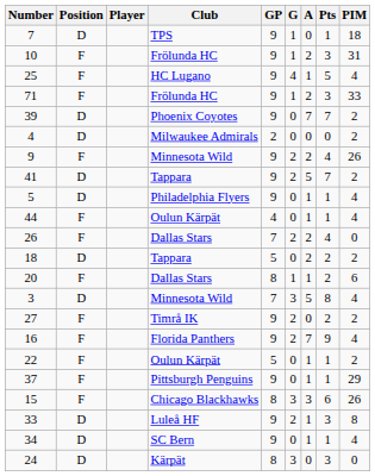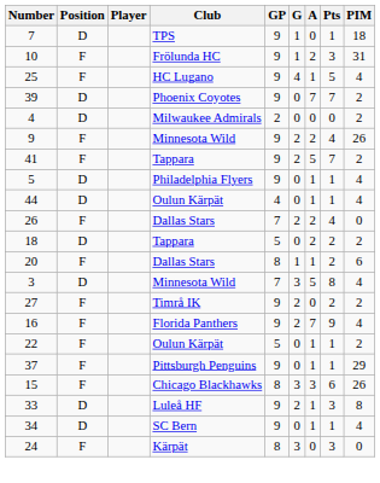 <table class="wikitable sortable" style="text-align:center; padding:4px; border-spacing=0;">
 <tr>
 <th>Number</th>
 <th>Position</th>
 <th>Player</th>
 <th>Club</th>
 <th>GP</th>
 <th>G</th>
 <th>A</th>
 <th>Pts</th>
 <th>PIM</th>
 </tr>
 <tr>
 <td>7</td>
 <td>D</td>
 <td align=left></td>
 <td align=left><a href='#'>TPS</a></td>
 <td>9</td>
 <td>1</td>
 <td>0</td>
 <td>1</td>
 <td>18</td>
 </tr>
 <tr>
 <td>10</td>
 <td>F</td>
 <td align=left></td>
 <td align=left><a href='#'>Frölunda HC</a></td>
 <td>9</td>
 <td>1</td>
 <td>2</td>
 <td>3</td>
 <td>31</td>
 </tr>
 <tr>
 <td>25</td>
 <td>F</td>
 <td align=left></td>
 <td align=left><a href='#'>HC Lugano</a></td>
 <td>9</td>
 <td>4</td>
 <td>1</td>
 <td>5</td>
 <td>4</td>
 </tr>
 <tr>
-<td>71</td>
-<td>F</td>
-<td align=left></td>
-<td align=left><a href='#'>Frölunda HC</a></td>
-<td>9</td>
-<td>1</td>
-<td>2</td>
-<td>3</td>
-<td>33</td>
-</tr>
-<tr>
 <td>39</td>
 <td>D</td>
 <td align=left></td>
 <td align=left><a href='#'>Phoenix Coyotes</a></td>
 <td>9</td>
 <td>0</td>
 <td>7</td>
 <td>7</td>
 <td>2</td>
 </tr>
 <tr>
 <td>4</td>
 <td>D</td>
 <td align=left></td>
 <td align=left><a href='#'>Milwaukee Admirals</a></td>
 <td>2</td>
 <td>0</td>
 <td>0</td>
 <td>0</td>
 <td>2</td>
 </tr>
 <tr>
 <td>9</td>
 <td>F</td>
 <td align=left></td>
 <td align=left><a href='#'>Minnesota Wild</a></td>
 <td>9</td>
 <td>2</td>
 <td>2</td>
 <td>4</td>
 <td>26</td>
 </tr>
 <tr>
 <td>41</td>
-<td>D</td>
+<td>F</td>
 <td align=left></td>
 <td align=left><a href='#'>Tappara</a></td>
 <td>9</td>
 <td>2</td>
 <td>5</td>
 <td>7</td>
 <td>2</td>
 </tr>
 <tr>
 <td>5</td>
 <td>D</td>
 <td align=left></td>
 <td align=left><a href='#'>Philadelphia Flyers</a></td>
 <td>9</td>
 <td>0</td>
 <td>1</td>
 <td>1</td>
 <td>4</td>
 </tr>
 <tr>
 <td>44</td>
-<td>F</td>
+<td>D</td>
 <td align=left></td>
 <td align=left><a href='#'>Oulun Kärpät</a></td>
 <td>4</td>
 <td>0</td>
 <td>1</td>
 <td>1</td>
 <td>4</td>
 </tr>
 <tr>
 <td>26</td>
 <td>F</td>
 <td align=left></td>
 <td align=left><a href='#'>Dallas Stars</a></td>
 <td>7</td>
 <td>2</td>
 <td>2</td>
 <td>4</td>
 <td>0</td>
 </tr>
 <tr>
 <td>18</td>
 <td>D</td>
 <td align=left></td>
 <td align=left><a href='#'>Tappara</a></td>
 <td>5</td>
 <td>0</td>
 <td>2</td>
 <td>2</td>
 <td>2</td>
 </tr>
 <tr>
 <td>20</td>
 <td>F</td>
 <td align=left></td>
 <td align=left><a href='#'>Dallas Stars</a></td>
 <td>8</td>
 <td>1</td>
 <td>1</td>
 <td>2</td>
 <td>6</td>
 </tr>
 <tr>
 <td>3</td>
 <td>D</td>
 <td align=left></td>
 <td align=left><a href='#'>Minnesota Wild</a></td>
 <td>7</td>
 <td>3</td>
 <td>5</td>
 <td>8</td>
 <td>4</td>
 </tr>
 <tr>
 <td>27</td>
 <td>F</td>
 <td align=left></td>
 <td align=left><a href='#'>Timrå IK</a></td>
 <td>9</td>
 <td>2</td>
 <td>0</td>
 <td>2</td>
 <td>2</td>
 </tr>
 <tr>
 <td>16</td>
 <td>F</td>
 <td align=left></td>
 <td align=left><a href='#'>Florida Panthers</a></td>
 <td>9</td>
 <td>2</td>
 <td>7</td>
 <td>9</td>
 <td>4</td>
 </tr>
 <tr>
 <td>22</td>
 <td>F</td>
 <td align=left></td>
 <td align=left><a href='#'>Oulun Kärpät</a></td>
 <td>5</td>
 <td>0</td>
 <td>1</td>
 <td>1</td>
 <td>2</td>
 </tr>
 <tr>
 <td>37</td>
 <td>F</td>
 <td align=left></td>
 <td align=left><a href='#'>Pittsburgh Penguins</a></td>
 <td>9</td>
 <td>0</td>
 <td>1</td>
 <td>1</td>
 <td>29</td>
 </tr>
 <tr>
 <td>15</td>
 <td>F</td>
 <td align=left></td>
 <td align=left><a href='#'>Chicago Blackhawks</a></td>
 <td>8</td>
 <td>3</td>
 <td>3</td>
 <td>6</td>
 <td>26</td>
 </tr>
 <tr>
 <td>33</td>
 <td>D</td>
 <td align=left></td>
 <td align=left><a href='#'>Luleå HF</a></td>
 <td>9</td>
 <td>2</td>
 <td>1</td>
 <td>3</td>
 <td>8</td>
 </tr>
 <tr>
 <td>34</td>
 <td>D</td>
 <td align=left></td>
 <td align=left><a href='#'>SC Bern</a></td>
 <td>9</td>
 <td>0</td>
 <td>1</td>
 <td>1</td>
 <td>4</td>
 </tr>
 <tr>
 <td>24</td>
-<td>D</td>
+<td>F</td>
 <td align=left></td>
 <td align=left><a href='#'>Kärpät</a></td>
 <td>8</td>
 <td>3</td>
 <td>0</td>
 <td>3</td>
 <td>0</td>
 </tr>
 </table>
